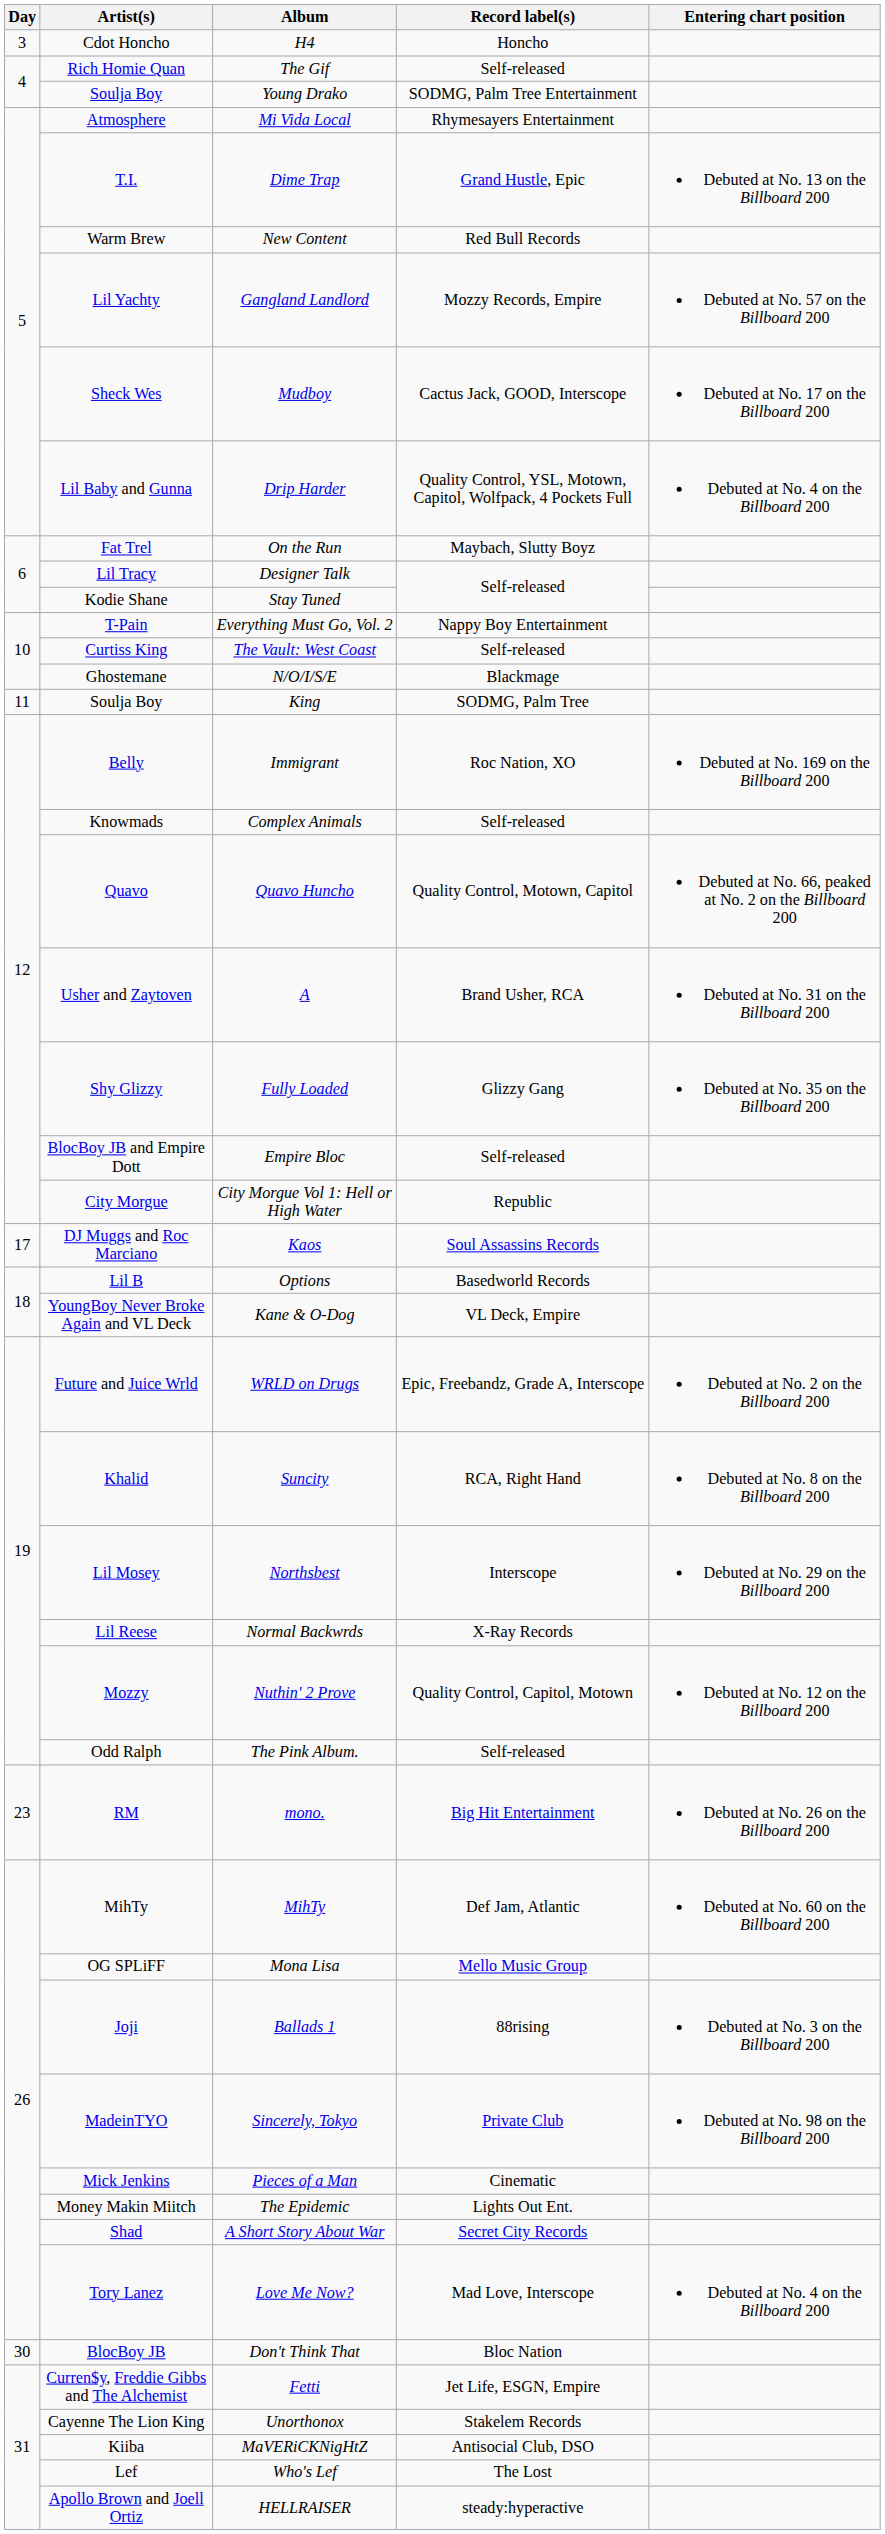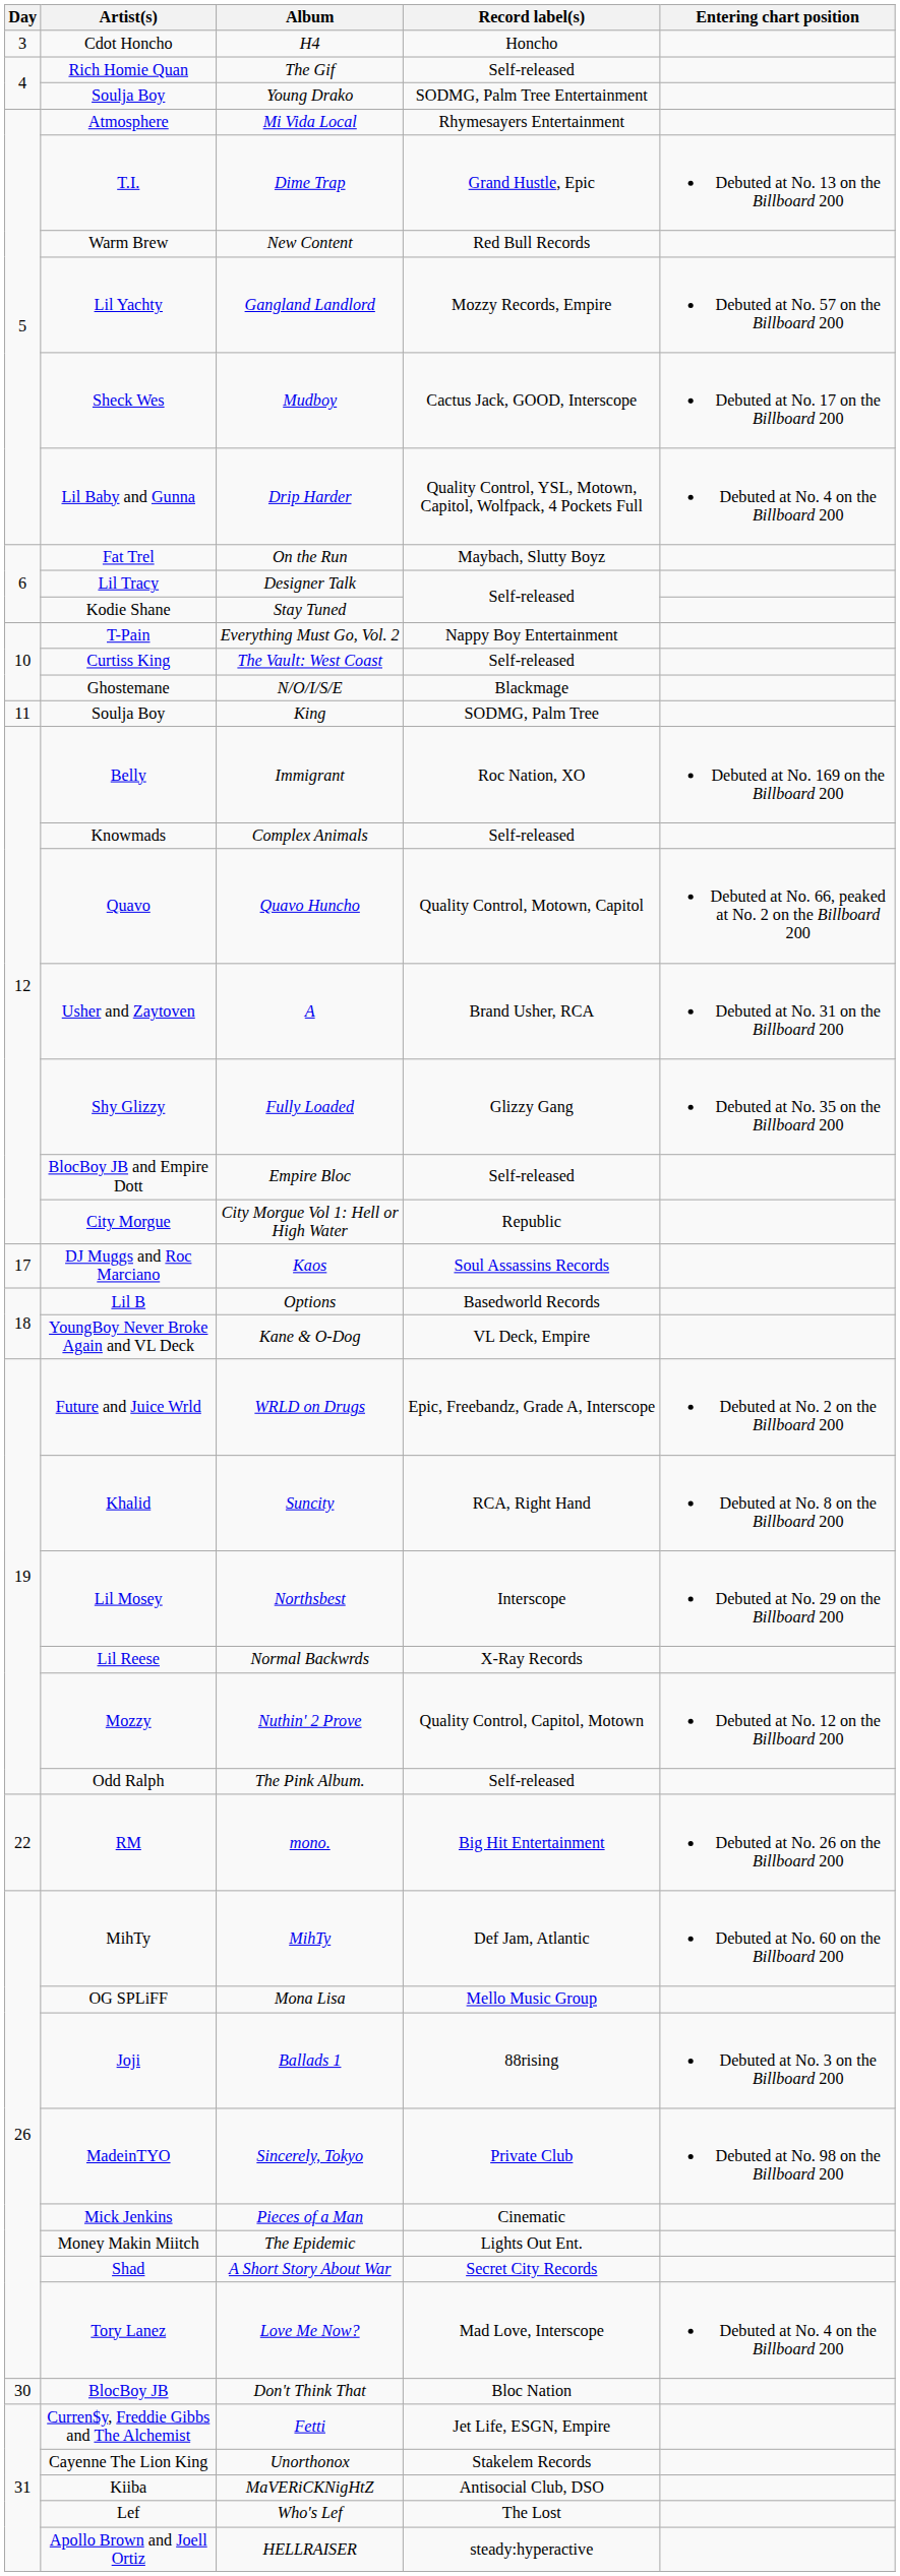 <table class="wikitable" style="text-align:center;">
 <tr>
 <th scope="col">Day</th>
 <th scope="col">Artist(s)</th>
 <th scope="col">Album</th>
 <th scope="col">Record label(s)</th>
 <th scope="col">Entering chart position</th>
 </tr>
 <tr>
 <td>3</td>
 <td>Cdot Honcho</td>
 <td><em>H4</em></td>
 <td>Honcho</td>
 <td></td>
 </tr>
 <tr>
 <td rowspan="2">4</td>
 <td><a href='#'>Rich Homie Quan</a></td>
 <td><em>The Gif</em></td>
 <td>Self-released</td>
 <td></td>
 </tr>
 <tr>
 <td><a href='#'>Soulja Boy</a></td>
 <td><em>Young Drako</em></td>
 <td>SODMG, Palm Tree Entertainment</td>
 <td></td>
 </tr>
 <tr>
 <td rowspan="6">5</td>
 <td><a href='#'>Atmosphere</a></td>
 <td><em><a href='#'>Mi Vida Local</a></em></td>
 <td>Rhymesayers Entertainment</td>
 <td></td>
 </tr>
 <tr>
 <td><a href='#'>T.I.</a></td>
 <td><em><a href='#'>Dime Trap</a></em></td>
 <td><a href='#'>Grand Hustle</a>, Epic</td>
 <td><br><ul><li>Debuted at No. 13 on the <em>Billboard</em> 200</li></ul></td>
 </tr>
 <tr>
 <td>Warm Brew</td>
 <td><em>New Content</em></td>
 <td>Red Bull Records</td>
 <td></td>
 </tr>
 <tr>
 <td><a href='#'>Lil Yachty</a></td>
 <td><em><a href='#'>Gangland Landlord</a></em></td>
 <td>Mozzy Records, Empire</td>
 <td><br><ul><li>Debuted at No. 57 on the <em>Billboard</em> 200</li></ul></td>
 </tr>
 <tr>
 <td><a href='#'>Sheck Wes</a></td>
 <td><em><a href='#'>Mudboy</a></em></td>
 <td>Cactus Jack, GOOD, Interscope</td>
 <td><br><ul><li>Debuted at No. 17 on the <em>Billboard</em> 200</li></ul></td>
 </tr>
 <tr>
 <td><a href='#'>Lil Baby</a> and <a href='#'>Gunna</a></td>
 <td><em><a href='#'>Drip Harder</a></em></td>
 <td>Quality Control, YSL, Motown, Capitol, Wolfpack, 4 Pockets Full</td>
 <td><br><ul><li>Debuted at No. 4 on the <em>Billboard</em> 200</li></ul></td>
 </tr>
 <tr>
 <td rowspan="3">6</td>
 <td><a href='#'>Fat Trel</a></td>
 <td><em>On the Run</em></td>
 <td>Maybach, Slutty Boyz</td>
 <td></td>
 </tr>
 <tr>
 <td><a href='#'>Lil Tracy</a></td>
 <td><em>Designer Talk</em></td>
 <td rowspan="2">Self-released</td>
 <td></td>
 </tr>
 <tr>
 <td>Kodie Shane</td>
 <td><em>Stay Tuned</em></td>
 <td></td>
 </tr>
 <tr>
 <td rowspan="3">10</td>
 <td><a href='#'>T-Pain</a></td>
 <td><em>Everything Must Go, Vol. 2</em></td>
 <td>Nappy Boy Entertainment</td>
 <td></td>
 </tr>
 <tr>
 <td><a href='#'>Curtiss King</a></td>
 <td><em><a href='#'>The Vault: West Coast</a></em></td>
 <td>Self-released</td>
 <td></td>
 </tr>
 <tr>
 <td>Ghostemane</td>
 <td><em>N/O/I/S/E</em></td>
 <td>Blackmage</td>
 <td></td>
 </tr>
 <tr>
 <td>11</td>
 <td>Soulja Boy</td>
 <td><em>King</em></td>
 <td>SODMG, Palm Tree</td>
 <td></td>
 </tr>
 <tr>
 <td rowspan="7">12</td>
 <td><a href='#'>Belly</a></td>
 <td><em>Immigrant</em></td>
 <td>Roc Nation, XO</td>
 <td><br><ul><li>Debuted at No. 169 on the <em>Billboard</em> 200</li></ul></td>
 </tr>
 <tr>
 <td>Knowmads</td>
 <td><em>Complex Animals</em></td>
 <td>Self-released</td>
 <td></td>
 </tr>
 <tr>
 <td><a href='#'>Quavo</a></td>
 <td><em><a href='#'>Quavo Huncho</a></em></td>
 <td>Quality Control, Motown, Capitol</td>
 <td><br><ul><li>Debuted at No. 66, peaked at No. 2 on the <em>Billboard</em> 200</li></ul></td>
 </tr>
 <tr>
 <td><a href='#'>Usher</a> and <a href='#'>Zaytoven</a></td>
 <td><em><a href='#'>A</a></em></td>
 <td>Brand Usher, RCA</td>
 <td><br><ul><li>Debuted at No. 31 on the <em>Billboard</em> 200</li></ul></td>
 </tr>
 <tr>
 <td><a href='#'>Shy Glizzy</a></td>
 <td><em><a href='#'>Fully Loaded</a></em></td>
 <td>Glizzy Gang</td>
 <td><br><ul><li>Debuted at No. 35 on the <em>Billboard</em> 200</li></ul></td>
 </tr>
 <tr>
 <td><a href='#'>BlocBoy JB</a> and Empire Dott</td>
 <td><em>Empire Bloc</em></td>
 <td>Self-released</td>
 <td></td>
 </tr>
 <tr>
 <td><a href='#'>City Morgue</a></td>
 <td><em>City Morgue Vol 1: Hell or High Water</em></td>
 <td>Republic</td>
 <td></td>
 </tr>
 <tr>
 <td>17</td>
 <td><a href='#'>DJ Muggs</a> and <a href='#'>Roc Marciano</a></td>
 <td><em><a href='#'>Kaos</a></em></td>
 <td><a href='#'>Soul Assassins Records</a></td>
 <td></td>
 </tr>
 <tr>
 <td rowspan="2">18</td>
 <td><a href='#'>Lil B</a></td>
 <td><em>Options</em></td>
 <td>Basedworld Records</td>
 <td></td>
 </tr>
 <tr>
 <td><a href='#'>YoungBoy Never Broke Again</a> and VL Deck</td>
 <td><em>Kane & O-Dog</em></td>
 <td>VL Deck, Empire</td>
 <td></td>
 </tr>
 <tr>
 <td rowspan="6">19</td>
 <td><a href='#'>Future</a> and <a href='#'>Juice Wrld</a></td>
 <td><em><a href='#'>WRLD on Drugs</a></em></td>
 <td>Epic, Freebandz, Grade A, Interscope</td>
 <td><br><ul><li>Debuted at No. 2 on the <em>Billboard</em> 200</li></ul></td>
 </tr>
 <tr>
 <td><a href='#'>Khalid</a></td>
 <td><em><a href='#'>Suncity</a></em></td>
 <td>RCA, Right Hand</td>
 <td><br><ul><li>Debuted at No. 8 on the <em>Billboard</em> 200</li></ul></td>
 </tr>
 <tr>
 <td><a href='#'>Lil Mosey</a></td>
 <td><em><a href='#'>Northsbest</a></em></td>
 <td>Interscope</td>
 <td><br><ul><li>Debuted at No. 29 on the <em>Billboard</em> 200</li></ul></td>
 </tr>
 <tr>
 <td><a href='#'>Lil Reese</a></td>
 <td><em>Normal Backwrds</em></td>
 <td>X-Ray Records</td>
 <td></td>
 </tr>
 <tr>
 <td><a href='#'>Mozzy</a></td>
 <td><em><a href='#'>Nuthin' 2 Prove</a></em></td>
 <td>Quality Control, Capitol, Motown</td>
 <td><br><ul><li>Debuted at No. 12 on the <em>Billboard</em> 200</li></ul></td>
 </tr>
 <tr>
 <td>Odd Ralph</td>
 <td><em>The Pink Album.</em></td>
 <td>Self-released</td>
 <td></td>
 </tr>
 <tr>
-<td>23</td>
+<td>22</td>
 <td><a href='#'>RM</a></td>
 <td><em><a href='#'>mono.</a></em></td>
 <td><a href='#'>Big Hit Entertainment</a></td>
 <td><br><ul><li>Debuted at No. 26 on the <em>Billboard</em> 200</li></ul></td>
 </tr>
 <tr>
 <td rowspan="8">26</td>
 <td>MihTy</td>
 <td><em><a href='#'>MihTy</a></em></td>
 <td>Def Jam, Atlantic</td>
 <td><br><ul><li>Debuted at No. 60 on the <em>Billboard</em> 200</li></ul></td>
 </tr>
 <tr>
 <td>OG SPLiFF</td>
 <td><em>Mona Lisa</em></td>
 <td><a href='#'>Mello Music Group</a></td>
 <td></td>
 </tr>
 <tr>
 <td><a href='#'>Joji</a></td>
 <td><em><a href='#'>Ballads 1</a></em></td>
 <td>88rising</td>
 <td><br><ul><li>Debuted at No. 3 on the <em>Billboard</em> 200</li></ul></td>
 </tr>
 <tr>
 <td><a href='#'>MadeinTYO</a></td>
 <td><em><a href='#'>Sincerely, Tokyo</a></em></td>
 <td><a href='#'>Private Club</a></td>
 <td><br><ul><li>Debuted at No. 98 on the <em>Billboard</em> 200</li></ul></td>
 </tr>
 <tr>
 <td><a href='#'>Mick Jenkins</a></td>
 <td><em><a href='#'>Pieces of a Man</a></em></td>
 <td>Cinematic</td>
 <td></td>
 </tr>
 <tr>
 <td>Money Makin Miitch</td>
 <td><em>The Epidemic</em></td>
 <td>Lights Out Ent.</td>
 <td></td>
 </tr>
 <tr>
 <td><a href='#'>Shad</a></td>
 <td><em><a href='#'>A Short Story About War</a></em></td>
 <td><a href='#'>Secret City Records</a></td>
 <td></td>
 </tr>
 <tr>
 <td><a href='#'>Tory Lanez</a></td>
 <td><em><a href='#'>Love Me Now?</a></em></td>
 <td>Mad Love, Interscope</td>
 <td><br><ul><li>Debuted at No. 4 on the <em>Billboard</em> 200</li></ul></td>
 </tr>
 <tr>
 <td>30</td>
 <td><a href='#'>BlocBoy JB</a></td>
 <td><em>Don't Think That</em></td>
 <td>Bloc Nation</td>
 <td></td>
 </tr>
 <tr>
 <td rowspan="5">31</td>
 <td><a href='#'>Curren$y</a>, <a href='#'>Freddie Gibbs</a> and <a href='#'>The Alchemist</a></td>
 <td><em><a href='#'>Fetti</a></em></td>
 <td>Jet Life, ESGN, Empire</td>
 <td></td>
 </tr>
 <tr>
 <td>Cayenne The Lion King</td>
 <td><em>Unorthonox</em></td>
 <td>Stakelem Records</td>
 <td></td>
 </tr>
 <tr>
 <td>Kiiba</td>
 <td><em>MaVERiCKNigHtZ</em></td>
 <td>Antisocial Club, DSO</td>
 <td></td>
 </tr>
 <tr>
 <td>Lef</td>
 <td><em>Who's Lef</em></td>
 <td>The Lost</td>
 <td></td>
 </tr>
 <tr>
 <td><a href='#'>Apollo Brown</a> and <a href='#'>Joell Ortiz</a></td>
 <td><em>HELLRAISER</em></td>
 <td>steady:hyperactive</td>
 <td></td>
 </tr>
 <tr>
 </tr>
 </table>
